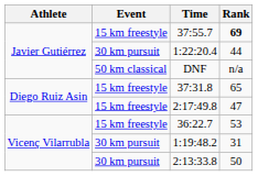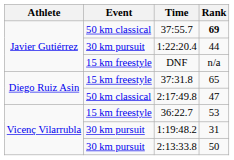 <table class="wikitable" border="1">
 <tr>
 <th>Athlete</th>
 <th>Event</th>
 <th>Time</th>
 <th>Rank</th>
 </tr>
 <tr align=center>
 <td rowspan=3><a href='#'>Javier Gutiérrez</a></td>
-<td align=left><a href='#'>15 km freestyle</a></td>
+<td align=left><a href='#'>50 km classical</a></td>
 <td>37:55.7</td>
 <td><strong>69</strong></td>
 </tr>
 <tr align=center>
 <td align=left><a href='#'>30 km pursuit</a></td>
 <td>1:22:20.4</td>
 <td>44</td>
 </tr>
 <tr align=center>
-<td align=left><a href='#'>50 km classical</a></td>
+<td align=left><a href='#'>15 km freestyle</a></td>
 <td>DNF</td>
 <td>n/a</td>
 </tr>
 <tr align=center>
 <td rowspan=2><a href='#'>Diego Ruiz Asin</a></td>
 <td align=left><a href='#'>15 km freestyle</a></td>
 <td>37:31.8</td>
 <td>65</td>
 </tr>
 <tr align=center>
-<td align=left><a href='#'>15 km freestyle</a></td>
+<td align=left><a href='#'>50 km classical</a></td>
 <td>2:17:49.8</td>
 <td>47</td>
 </tr>
 <tr align=center>
 <td rowspan=3><a href='#'>Vicenç Vilarrubla</a></td>
 <td align=left><a href='#'>15 km freestyle</a></td>
 <td>36:22.7</td>
 <td>53</td>
 </tr>
 <tr align=center>
 <td align=left><a href='#'>30 km pursuit</a></td>
 <td>1:19:48.2</td>
 <td>31</td>
 </tr>
 <tr align=center>
 <td align=left><a href='#'>30 km pursuit</a></td>
 <td>2:13:33.8</td>
 <td>50</td>
 </tr>
 </table>
